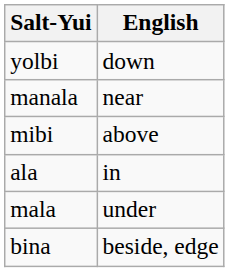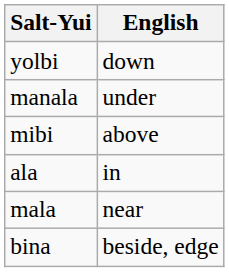 <table class="wikitable">
 <tr>
 <th>Salt-Yui</th>
 <th>English</th>
 </tr>
 <tr>
 <td>yolbi</td>
 <td>down</td>
 </tr>
 <tr>
 <td>manala</td>
-<td>near</td>
+<td>under</td>
 </tr>
 <tr>
 <td>mibi</td>
 <td>above</td>
 </tr>
 <tr>
 <td>ala</td>
 <td>in</td>
 </tr>
 <tr>
 <td>mala</td>
-<td>under</td>
+<td>near</td>
 </tr>
 <tr>
 <td>bina</td>
 <td>beside, edge</td>
 </tr>
 </table>
